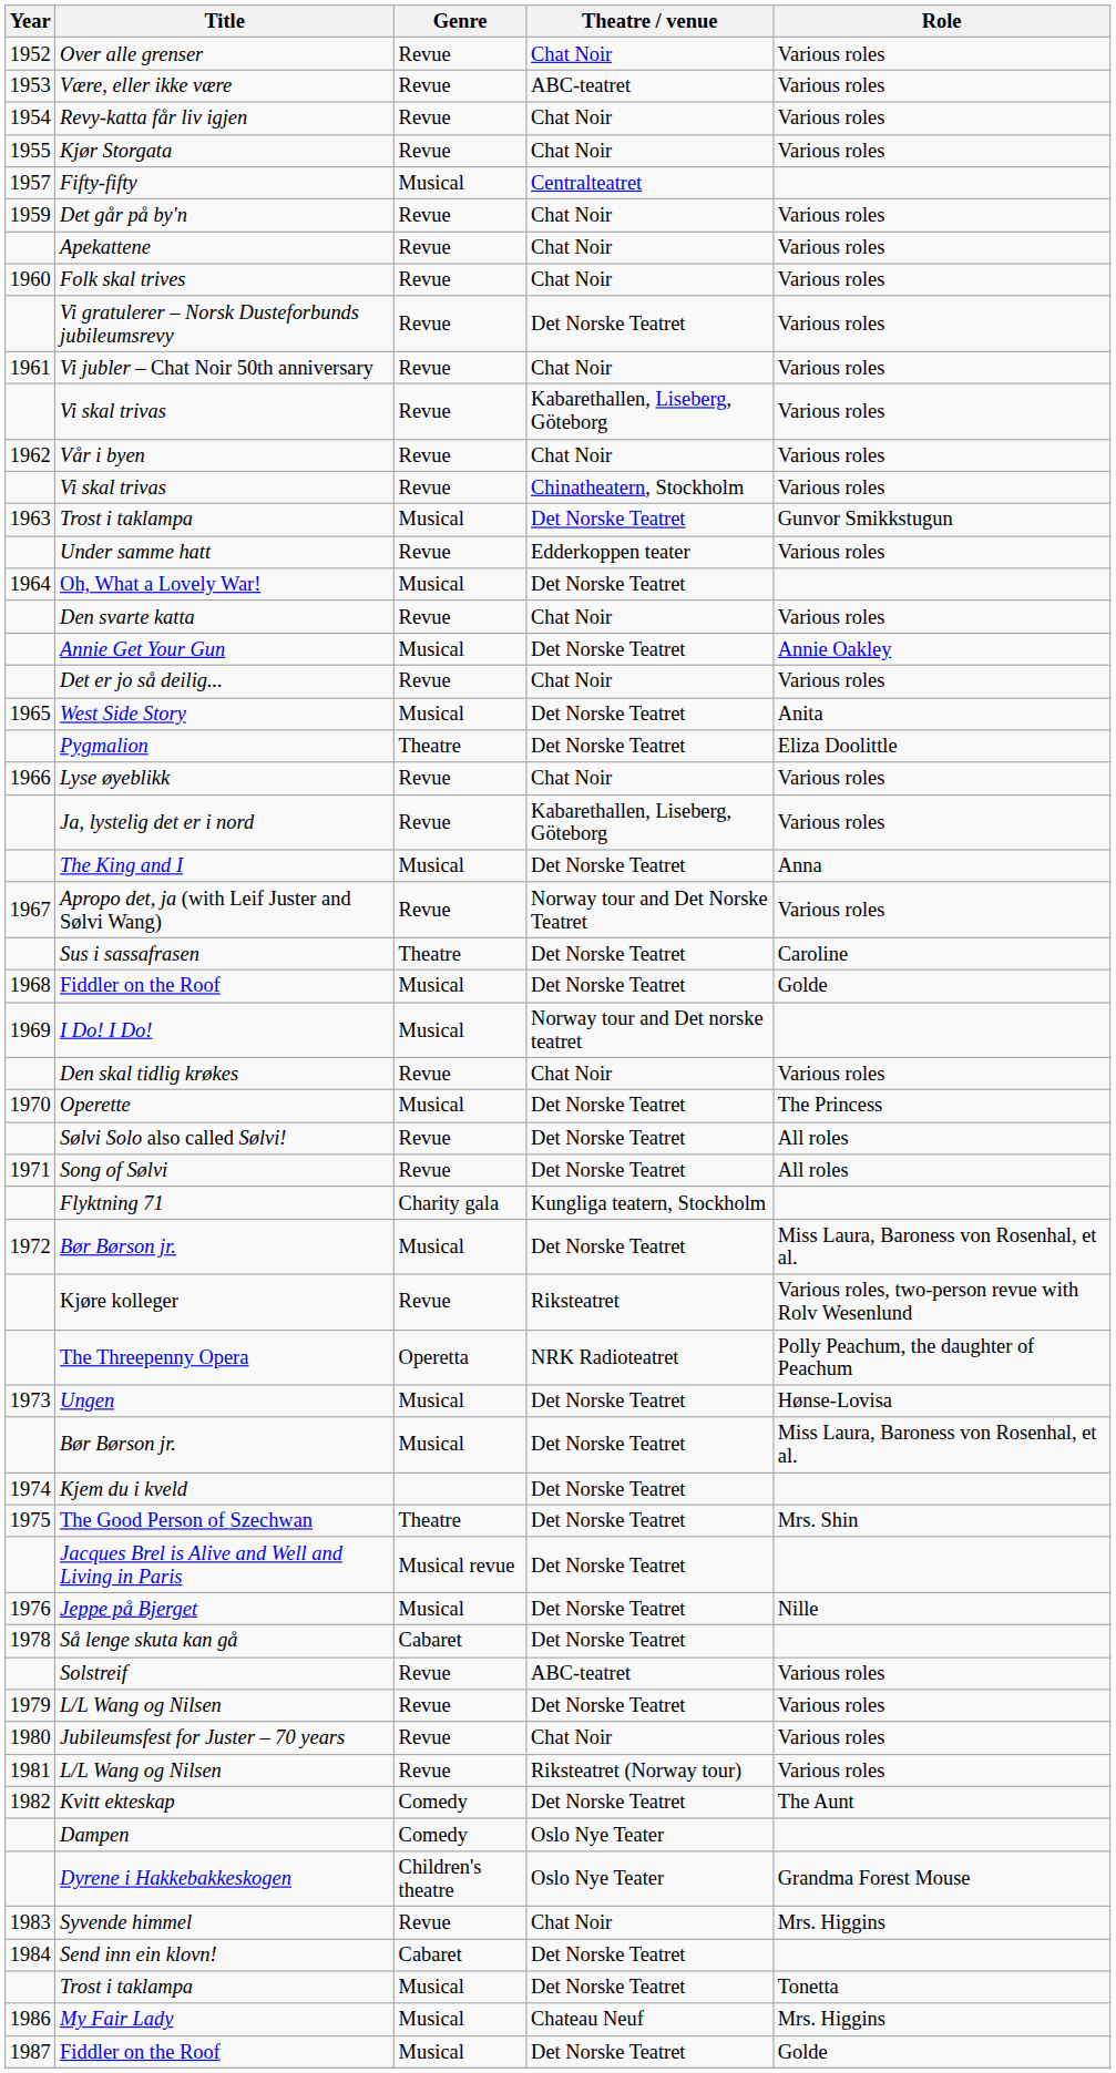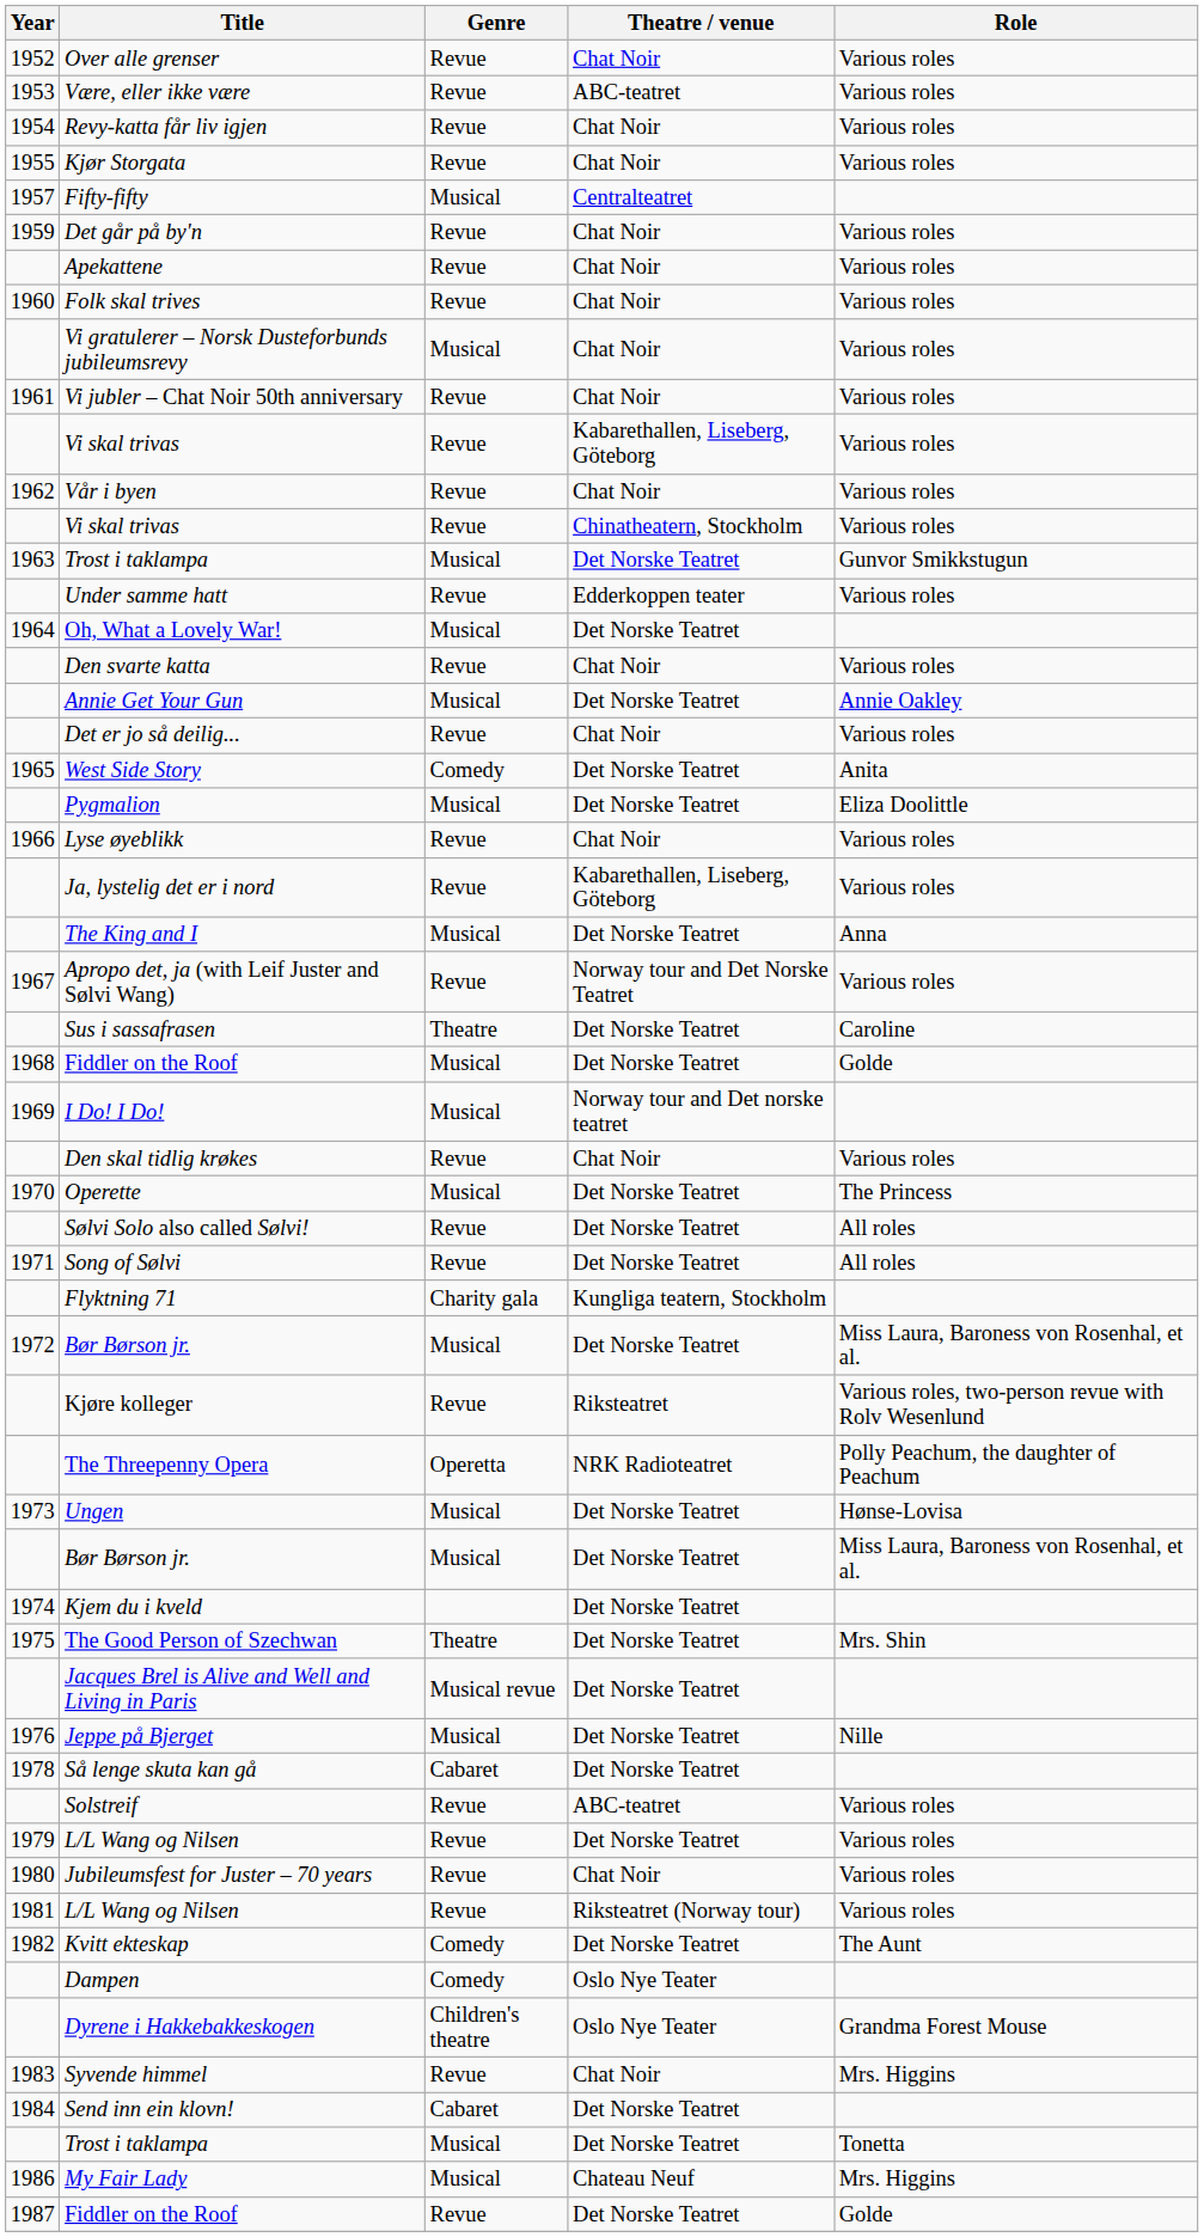 <table class="wikitable">
 <tr>
 <th>Year</th>
 <th>Title</th>
 <th>Genre</th>
 <th>Theatre / venue</th>
 <th>Role</th>
 </tr>
 <tr>
 <td>1952</td>
 <td><em>Over alle grenser</em></td>
 <td>Revue</td>
 <td><a href='#'>Chat Noir</a></td>
 <td>Various roles</td>
 </tr>
 <tr>
 <td>1953</td>
 <td><em>Være, eller ikke være</em></td>
 <td>Revue</td>
 <td>ABC-teatret</td>
 <td>Various roles</td>
 </tr>
 <tr>
 <td>1954</td>
 <td><em>Revy-katta får liv igjen</em></td>
 <td>Revue</td>
 <td>Chat Noir</td>
 <td>Various roles</td>
 </tr>
 <tr>
 <td>1955</td>
 <td><em>Kjør Storgata</em></td>
 <td>Revue</td>
 <td>Chat Noir</td>
 <td>Various roles</td>
 </tr>
 <tr>
 <td>1957</td>
 <td><em>Fifty-fifty</em></td>
 <td>Musical</td>
 <td><a href='#'>Centralteatret</a></td>
 <td></td>
 </tr>
 <tr>
 <td>1959</td>
 <td><em>Det går på by'n</em></td>
 <td>Revue</td>
 <td>Chat Noir</td>
 <td>Various roles</td>
 </tr>
 <tr>
 <td></td>
 <td><em>Apekattene</em></td>
 <td>Revue</td>
 <td>Chat Noir</td>
 <td>Various roles</td>
 </tr>
 <tr>
 <td>1960</td>
 <td><em>Folk skal trives</em></td>
 <td>Revue</td>
 <td>Chat Noir</td>
 <td>Various roles</td>
 </tr>
 <tr>
 <td></td>
 <td><em>Vi gratulerer – Norsk Dusteforbunds jubileumsrevy</em></td>
-<td>Revue</td>
-<td>Det Norske Teatret</td>
+<td>Musical</td>
+<td>Chat Noir</td>
 <td>Various roles</td>
 </tr>
 <tr>
 <td>1961</td>
 <td><em>Vi jubler</em> – Chat Noir 50th anniversary</td>
 <td>Revue</td>
 <td>Chat Noir</td>
 <td>Various roles</td>
 </tr>
 <tr>
 <td></td>
 <td><em>Vi skal trivas</em></td>
 <td>Revue</td>
 <td>Kabarethallen, <a href='#'>Liseberg</a>, Göteborg</td>
 <td>Various roles</td>
 </tr>
 <tr>
 <td>1962</td>
 <td><em>Vår i byen</em></td>
 <td>Revue</td>
 <td>Chat Noir</td>
 <td>Various roles</td>
 </tr>
 <tr>
 <td></td>
 <td><em>Vi skal trivas</em></td>
 <td>Revue</td>
 <td><a href='#'>Chinatheatern</a>, Stockholm</td>
 <td>Various roles</td>
 </tr>
 <tr>
 <td>1963</td>
 <td><em>Trost i taklampa</em></td>
 <td>Musical</td>
 <td><a href='#'>Det Norske Teatret</a></td>
 <td>Gunvor Smikkstugun</td>
 </tr>
 <tr>
 <td></td>
 <td><em>Under samme hatt</em></td>
 <td>Revue</td>
 <td>Edderkoppen teater</td>
 <td>Various roles</td>
 </tr>
 <tr>
 <td>1964</td>
 <td><a href='#'>Oh, What a Lovely War!</a></td>
 <td>Musical</td>
 <td>Det Norske Teatret</td>
 <td></td>
 </tr>
 <tr>
 <td></td>
 <td><em>Den svarte katta</em></td>
 <td>Revue</td>
 <td>Chat Noir</td>
 <td>Various roles</td>
 </tr>
 <tr>
 <td></td>
 <td><em><a href='#'>Annie Get Your Gun</a></em></td>
 <td>Musical</td>
 <td>Det Norske Teatret</td>
 <td><a href='#'>Annie Oakley</a></td>
 </tr>
 <tr>
 <td></td>
 <td><em>Det er jo så deilig...</em></td>
 <td>Revue</td>
 <td>Chat Noir</td>
 <td>Various roles</td>
 </tr>
 <tr>
 <td>1965</td>
 <td><em><a href='#'>West Side Story</a></em></td>
-<td>Musical</td>
+<td>Comedy</td>
 <td>Det Norske Teatret</td>
 <td>Anita</td>
 </tr>
 <tr>
 <td></td>
 <td><em><a href='#'>Pygmalion</a></em></td>
-<td>Theatre</td>
+<td>Musical</td>
 <td>Det Norske Teatret</td>
 <td>Eliza Doolittle</td>
 </tr>
 <tr>
 <td>1966</td>
 <td><em>Lyse øyeblikk</em></td>
 <td>Revue</td>
 <td>Chat Noir</td>
 <td>Various roles</td>
 </tr>
 <tr>
 <td></td>
 <td><em>Ja, lystelig det er i nord</em></td>
 <td>Revue</td>
 <td>Kabarethallen, Liseberg, Göteborg</td>
 <td>Various roles</td>
 </tr>
 <tr>
 <td></td>
 <td><em><a href='#'>The King and I</a></em></td>
 <td>Musical</td>
 <td>Det Norske Teatret</td>
 <td>Anna</td>
 </tr>
 <tr>
 <td>1967</td>
 <td><em>Apropo det, ja</em> (with Leif Juster and Sølvi Wang)</td>
 <td>Revue</td>
 <td>Norway tour and Det Norske Teatret</td>
 <td>Various roles</td>
 </tr>
 <tr>
 <td></td>
 <td><em>Sus i sassafrasen</em></td>
 <td>Theatre</td>
 <td>Det Norske Teatret</td>
 <td>Caroline</td>
 </tr>
 <tr>
 <td>1968</td>
 <td><a href='#'>Fiddler on the Roof</a></td>
 <td>Musical</td>
 <td>Det Norske Teatret</td>
 <td>Golde</td>
 </tr>
 <tr>
 <td>1969</td>
 <td><em><a href='#'>I Do! I Do!</a></em></td>
 <td>Musical</td>
 <td>Norway tour and Det norske teatret</td>
 <td></td>
 </tr>
 <tr>
 <td></td>
 <td><em>Den skal tidlig krøkes</em></td>
 <td>Revue</td>
 <td>Chat Noir</td>
 <td>Various roles</td>
 </tr>
 <tr>
 <td>1970</td>
 <td><em>Operette</em></td>
 <td>Musical</td>
 <td>Det Norske Teatret</td>
 <td>The Princess</td>
 </tr>
 <tr>
 <td></td>
 <td><em>Sølvi Solo</em> also called <em>Sølvi!</em></td>
 <td>Revue</td>
 <td>Det Norske Teatret</td>
 <td>All roles</td>
 </tr>
 <tr>
 <td>1971</td>
 <td><em>Song of Sølvi</em></td>
 <td>Revue</td>
 <td>Det Norske Teatret</td>
 <td>All roles</td>
 </tr>
 <tr>
 <td></td>
 <td><em>Flyktning 71</em></td>
 <td>Charity gala</td>
 <td>Kungliga teatern, Stockholm</td>
 <td></td>
 </tr>
 <tr>
 <td>1972</td>
 <td><em><a href='#'>Bør Børson jr.</a></em></td>
 <td>Musical</td>
 <td>Det Norske Teatret</td>
 <td>Miss Laura, Baroness von Rosenhal, et al.</td>
 </tr>
 <tr>
 <td></td>
 <td>Kjøre kolleger</td>
 <td>Revue</td>
 <td>Riksteatret</td>
 <td>Various roles, two-person revue with Rolv Wesenlund</td>
 </tr>
 <tr>
 <td></td>
 <td><a href='#'>The Threepenny Opera</a></td>
 <td>Operetta</td>
 <td>NRK Radioteatret</td>
 <td>Polly Peachum, the daughter of Peachum</td>
 </tr>
 <tr>
 <td>1973</td>
 <td><em><a href='#'>Ungen</a></em></td>
 <td>Musical</td>
 <td>Det Norske Teatret</td>
 <td>Hønse-Lovisa</td>
 </tr>
 <tr>
 <td></td>
 <td><em>Bør Børson jr.</em></td>
 <td>Musical</td>
 <td>Det Norske Teatret</td>
 <td>Miss Laura, Baroness von Rosenhal, et al.</td>
 </tr>
 <tr>
 <td>1974</td>
 <td><em>Kjem du i kveld</em></td>
 <td></td>
 <td>Det Norske Teatret</td>
 <td></td>
 </tr>
 <tr>
 <td>1975</td>
 <td><a href='#'>The Good Person of Szechwan</a></td>
 <td>Theatre</td>
 <td>Det Norske Teatret</td>
 <td>Mrs. Shin</td>
 </tr>
 <tr>
 <td></td>
 <td><em><a href='#'>Jacques Brel is Alive and Well and Living in Paris</a></em></td>
 <td>Musical revue</td>
 <td>Det Norske Teatret</td>
 <td></td>
 </tr>
 <tr>
 <td>1976</td>
 <td><em><a href='#'>Jeppe på Bjerget</a></em></td>
 <td>Musical</td>
 <td>Det Norske Teatret</td>
 <td>Nille</td>
 </tr>
 <tr>
 <td>1978</td>
 <td><em>Så lenge skuta kan gå</em></td>
 <td>Cabaret</td>
 <td>Det Norske Teatret</td>
 <td></td>
 </tr>
 <tr>
 <td></td>
 <td><em>Solstreif</em> </td>
 <td>Revue</td>
 <td>ABC-teatret</td>
 <td>Various roles</td>
 </tr>
 <tr>
 <td>1979</td>
 <td><em>L/L Wang og Nilsen</em> </td>
 <td>Revue</td>
 <td>Det Norske Teatret</td>
 <td>Various roles</td>
 </tr>
 <tr>
 <td>1980</td>
 <td><em>Jubileumsfest for Juster – 70 years</em></td>
 <td>Revue</td>
 <td>Chat Noir</td>
 <td>Various roles</td>
 </tr>
 <tr>
 <td>1981</td>
 <td><em>L/L Wang og Nilsen</em> </td>
 <td>Revue</td>
 <td>Riksteatret (Norway tour)</td>
 <td>Various roles</td>
 </tr>
 <tr>
 <td>1982</td>
 <td><em>Kvitt ekteskap</em></td>
 <td>Comedy</td>
 <td>Det Norske Teatret</td>
 <td>The Aunt</td>
 </tr>
 <tr>
 <td></td>
 <td><em>Dampen</em></td>
 <td>Comedy</td>
 <td>Oslo Nye Teater</td>
 <td></td>
 </tr>
 <tr>
 <td></td>
 <td><em><a href='#'>Dyrene i Hakkebakkeskogen</a></em> </td>
 <td>Children's theatre</td>
 <td>Oslo Nye Teater</td>
 <td>Grandma Forest Mouse</td>
 </tr>
 <tr>
 <td>1983</td>
 <td><em>Syvende himmel</em> </td>
 <td>Revue</td>
 <td>Chat Noir</td>
 <td>Mrs. Higgins</td>
 </tr>
 <tr>
 <td>1984</td>
 <td><em>Send inn ein klovn!</em> </td>
 <td>Cabaret</td>
 <td>Det Norske Teatret</td>
 <td></td>
 </tr>
 <tr>
 <td></td>
 <td><em>Trost i taklampa</em> </td>
 <td>Musical</td>
 <td>Det Norske Teatret</td>
 <td>Tonetta</td>
 </tr>
 <tr>
 <td>1986</td>
 <td><em><a href='#'>My Fair Lady</a></em> </td>
 <td>Musical</td>
 <td>Chateau Neuf</td>
 <td>Mrs. Higgins</td>
 </tr>
 <tr>
 <td>1987</td>
 <td><a href='#'>Fiddler on the Roof</a></td>
-<td>Musical</td>
+<td>Revue</td>
 <td>Det Norske Teatret</td>
 <td>Golde</td>
 </tr>
 <tr>
 </tr>
 </table>
